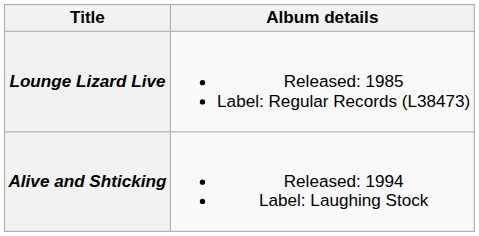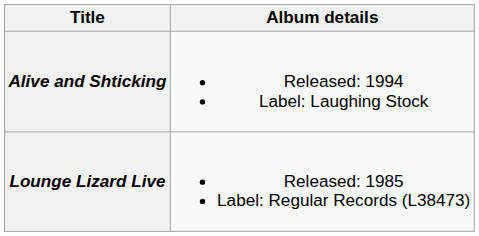 <table class="wikitable plainrowheaders" style="text-align:center;" border="1">
 <tr>
 <th scope="col">Title</th>
 <th scope="col">Album details</th>
 </tr>
 <tr>
+<th scope="row"><em>Alive and Shticking</em></th>
+<td><br><ul><li>Released: 1994</li><li>Label: Laughing Stock</li></ul></td>
+</tr>
+<tr>
 <th scope="row"><em>Lounge Lizard Live</em></th>
 <td><br><ul><li>Released: 1985</li><li>Label: Regular Records (L38473)</li></ul></td>
 </tr>
-<tr>
-<th scope="row"><em>Alive and Shticking</em></th>
-<td><br><ul><li>Released: 1994</li><li>Label: Laughing Stock</li></ul></td>
-</tr>
 </table>
